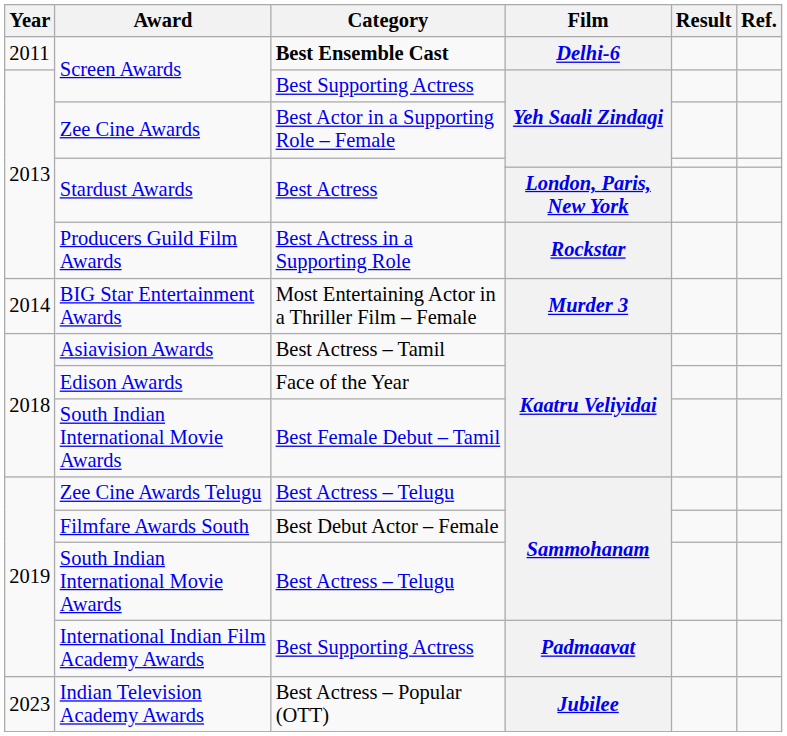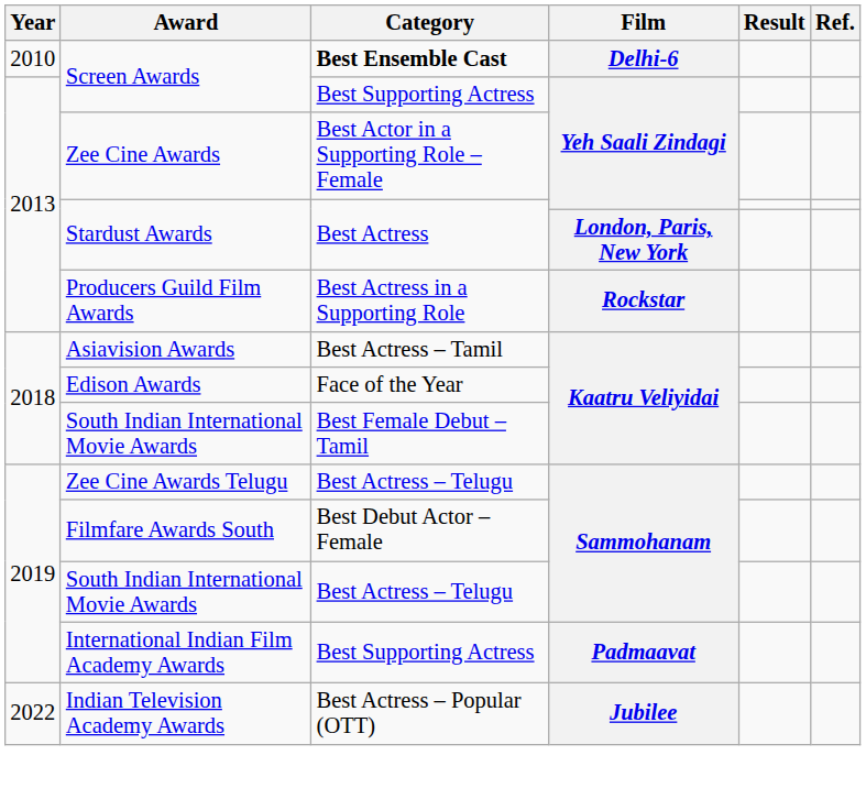 <table class="wikitable plainrowheaders">
 <tr>
 <th scope="col">Year</th>
 <th scope="col">Award</th>
 <th scope="col">Category</th>
 <th scope="col">Film</th>
 <th scope="col">Result</th>
 <th scope="col">Ref.</th>
 </tr>
 <tr>
-<td>2011</td>
+<td>2010</td>
 <td rowspan="2"><a href='#'>Screen Awards</a></td>
 <td><strong>Best Ensemble Cast</strong></td>
 <th scope="row"><em><a href='#'>Delhi-6</a></em></th>
 <td></td>
 <td></td>
 </tr>
 <tr>
 <td rowspan="5">2013</td>
 <td><a href='#'>Best Supporting Actress</a></td>
 <th rowspan="3" scope="row"><em><a href='#'>Yeh Saali Zindagi</a></em></th>
 <td></td>
 <td></td>
 </tr>
 <tr>
 <td><a href='#'>Zee Cine Awards</a></td>
 <td><a href='#'>Best Actor in a Supporting Role – Female</a></td>
 <td></td>
 <td></td>
 </tr>
 <tr>
 <td rowspan="2"><a href='#'>Stardust Awards</a></td>
 <td rowspan="2"><a href='#'>Best Actress</a></td>
 <td></td>
 <td></td>
 </tr>
 <tr>
 <th scope="row"><em><a href='#'>London, Paris, New York</a></em></th>
 <td></td>
 <td></td>
 </tr>
 <tr>
 <td><a href='#'>Producers Guild Film Awards</a></td>
 <td><a href='#'>Best Actress in a Supporting Role</a></td>
 <th scope="row"><em><a href='#'>Rockstar</a></em></th>
-<td></td>
-<td></td>
-</tr>
-<tr>
-<td>2014</td>
-<td><a href='#'>BIG Star Entertainment Awards</a></td>
-<td>Most Entertaining Actor in a Thriller Film – Female</td>
-<th scope="row"><em><a href='#'>Murder 3</a></em></th>
 <td></td>
 <td></td>
 </tr>
 <tr>
 <td rowspan="3">2018</td>
 <td><a href='#'>Asiavision Awards</a></td>
 <td>Best Actress – Tamil</td>
 <th rowspan="3" scope="row"><em><a href='#'>Kaatru Veliyidai</a></em></th>
 <td></td>
 <td></td>
 </tr>
 <tr>
 <td><a href='#'>Edison Awards</a></td>
 <td>Face of the Year</td>
 <td></td>
 <td></td>
 </tr>
 <tr>
 <td><a href='#'>South Indian International Movie Awards</a></td>
 <td><a href='#'>Best Female Debut – Tamil</a></td>
 <td></td>
 <td></td>
 </tr>
 <tr>
 <td rowspan="4">2019</td>
 <td><a href='#'>Zee Cine Awards Telugu</a></td>
 <td><a href='#'>Best Actress – Telugu</a></td>
 <th rowspan="3" scope="row"><em><a href='#'>Sammohanam</a></em></th>
 <td></td>
 <td></td>
 </tr>
 <tr>
 <td><a href='#'>Filmfare Awards South</a></td>
 <td>Best Debut Actor – Female</td>
 <td></td>
 <td></td>
 </tr>
 <tr>
 <td><a href='#'>South Indian International Movie Awards</a></td>
 <td><a href='#'>Best Actress – Telugu</a></td>
 <td></td>
 <td></td>
 </tr>
 <tr>
 <td><a href='#'>International Indian Film Academy Awards</a></td>
 <td><a href='#'>Best Supporting Actress</a></td>
 <th scope="row"><em><a href='#'>Padmaavat</a></em></th>
 <td></td>
 <td></td>
 </tr>
 <tr>
-<td>2023</td>
+<td>2022</td>
 <td><a href='#'>Indian Television Academy Awards</a></td>
 <td>Best Actress – Popular (OTT)</td>
 <th scope="row"><em><a href='#'>Jubilee</a></em></th>
 <td></td>
 <td></td>
 </tr>
 </table>
